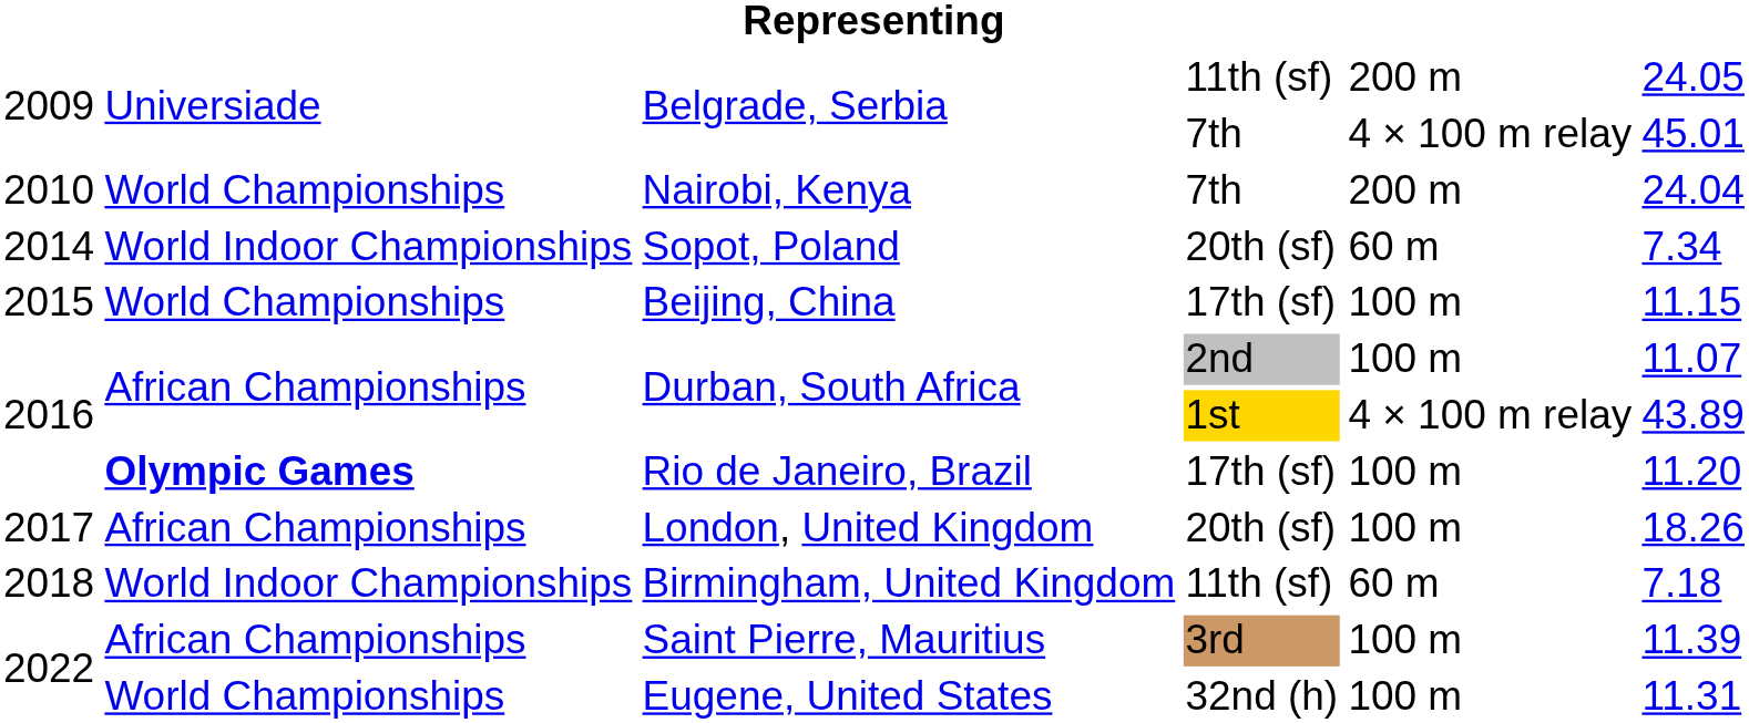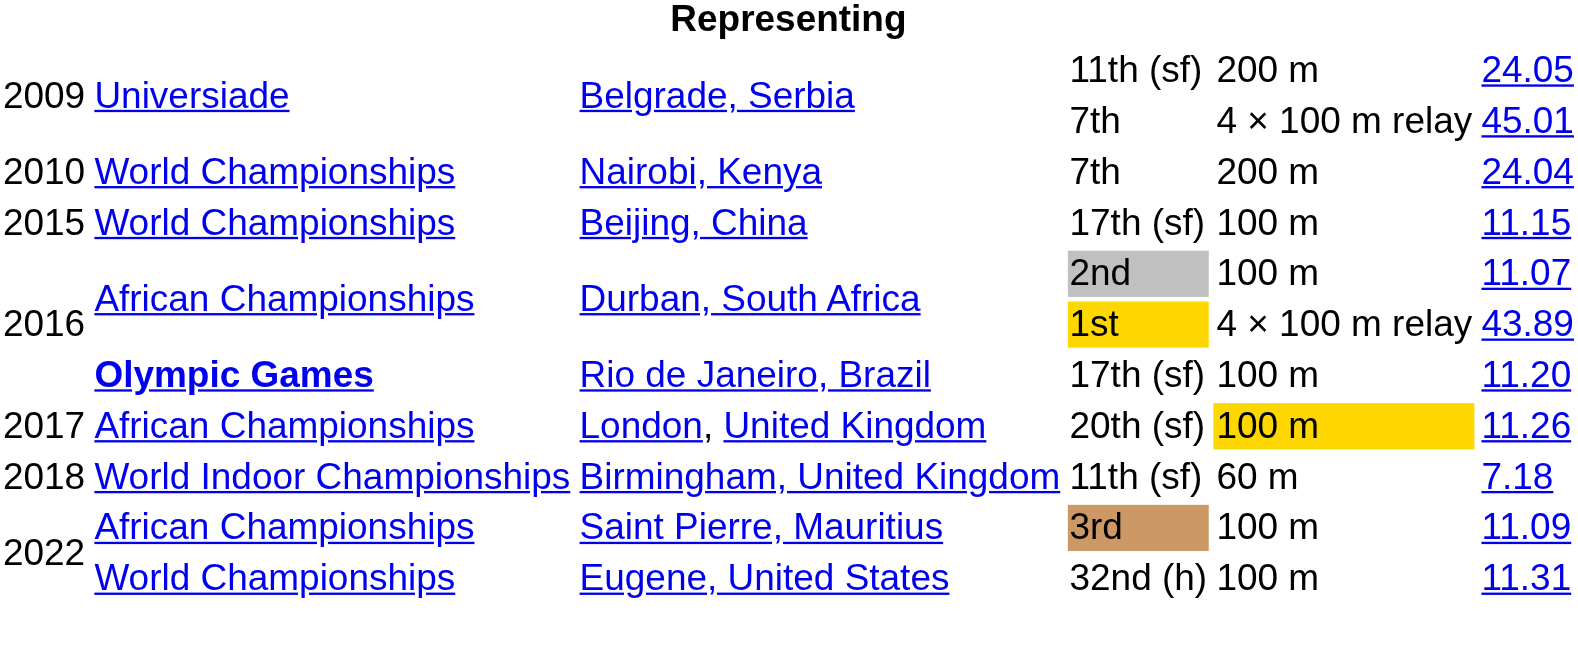 <table>
 <tr>
 <th colspan="6">Representing </th>
 </tr>
 <tr>
 <td rowspan=2>2009</td>
 <td rowspan=2><a href='#'>Universiade</a></td>
 <td rowspan=2><a href='#'>Belgrade, Serbia</a></td>
 <td>11th (sf)</td>
 <td>200 m</td>
 <td><a href='#'>24.05</a></td>
 </tr>
 <tr>
 <td>7th</td>
 <td>4 × 100 m relay</td>
 <td><a href='#'>45.01</a></td>
 </tr>
 <tr>
 <td>2010</td>
 <td><a href='#'>World Championships</a></td>
 <td><a href='#'>Nairobi, Kenya</a></td>
 <td>7th</td>
 <td>200 m</td>
 <td><a href='#'>24.04</a></td>
-</tr>
-<tr>
-<td>2014</td>
-<td><a href='#'>World Indoor Championships</a></td>
-<td><a href='#'>Sopot, Poland</a></td>
-<td>20th (sf)</td>
-<td>60 m</td>
-<td><a href='#'>7.34</a></td>
 </tr>
 <tr>
 <td>2015</td>
 <td><a href='#'>World Championships</a></td>
 <td><a href='#'>Beijing, China</a></td>
 <td>17th (sf)</td>
 <td>100 m</td>
 <td><a href='#'>11.15</a></td>
 </tr>
 <tr>
 <td rowspan=3>2016</td>
 <td rowspan=2><a href='#'>African Championships</a></td>
 <td rowspan=2><a href='#'>Durban, South Africa</a></td>
 <td bgcolor=silver>2nd</td>
 <td>100 m</td>
 <td><a href='#'>11.07</a></td>
 </tr>
 <tr>
 <td bgcolor=gold>1st</td>
 <td>4 × 100 m relay</td>
 <td><a href='#'>43.89</a></td>
 </tr>
 <tr>
 <td><strong><a href='#'>Olympic Games</a></strong></td>
 <td><a href='#'>Rio de Janeiro, Brazil</a></td>
 <td>17th (sf)</td>
 <td>100 m</td>
 <td><a href='#'>11.20</a></td>
 </tr>
 <tr>
 <td>2017</td>
 <td><a href='#'>African Championships</a></td>
 <td><a href='#'>London</a>, <a href='#'>United Kingdom</a></td>
 <td>20th (sf)</td>
-<td>100 m</td>
-<td><a href='#'>18.26</a></td>
+<td style="background: gold;">100 m</td>
+<td><a href='#'>11.26</a></td>
 </tr>
 <tr>
 <td>2018</td>
 <td><a href='#'>World Indoor Championships</a></td>
 <td><a href='#'>Birmingham, United Kingdom</a></td>
 <td>11th (sf)</td>
 <td>60 m</td>
 <td><a href='#'>7.18</a></td>
 </tr>
 <tr>
 <td rowspan=2>2022</td>
 <td><a href='#'>African Championships</a></td>
 <td><a href='#'>Saint Pierre, Mauritius</a></td>
 <td bgcolor=cc9966>3rd</td>
 <td>100 m</td>
-<td><a href='#'>11.39</a></td>
+<td><a href='#'>11.09</a></td>
 </tr>
 <tr>
 <td><a href='#'>World Championships</a></td>
 <td><a href='#'>Eugene, United States</a></td>
 <td>32nd (h)</td>
 <td>100 m</td>
 <td><a href='#'>11.31</a></td>
 </tr>
 </table>
